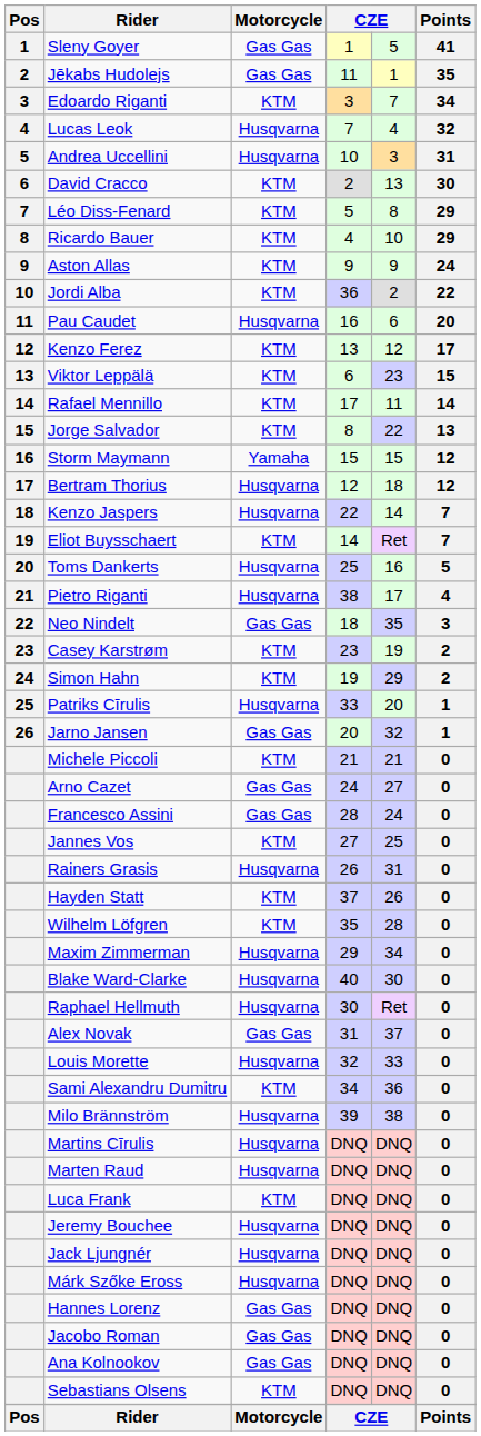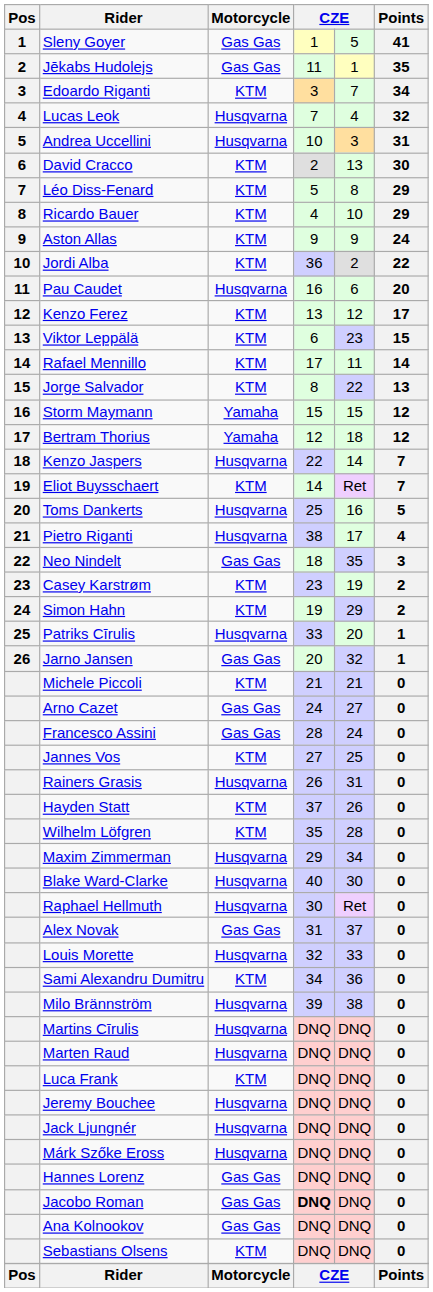 <table class="wikitable" style="font-size: 80%; text-align:center">
 <tr valign="top">
 <th valign="middle">Pos</th>
 <th valign="middle">Rider</th>
 <th valign="middle">Motorcycle</th>
 <th colspan=2><a href='#'>CZE</a><br></th>
 <th valign="middle">Points</th>
 </tr>
 <tr>
 <th>1</th>
 <td align=left> <a href='#'>Sleny Goyer</a></td>
 <td><a href='#'>Gas Gas</a></td>
 <td style="background:#ffffbf;">1</td>
 <td style="background:#dfffdf;">5</td>
 <th>41</th>
 </tr>
 <tr>
 <th>2</th>
 <td align=left> <a href='#'>Jēkabs Hudolejs</a></td>
 <td><a href='#'>Gas Gas</a></td>
 <td style="background:#dfffdf;">11</td>
 <td style="background:#ffffbf;">1</td>
 <th>35</th>
 </tr>
 <tr>
 <th>3</th>
 <td align=left> <a href='#'>Edoardo Riganti</a></td>
 <td><a href='#'>KTM</a></td>
 <td style="background:#ffdf9f;">3</td>
 <td style="background:#dfffdf;">7</td>
 <th>34</th>
 </tr>
 <tr>
 <th>4</th>
 <td align=left> <a href='#'>Lucas Leok</a></td>
 <td><a href='#'>Husqvarna</a></td>
 <td style="background:#dfffdf;">7</td>
 <td style="background:#dfffdf;">4</td>
 <th>32</th>
 </tr>
 <tr>
 <th>5</th>
 <td align=left> <a href='#'>Andrea Uccellini</a></td>
 <td><a href='#'>Husqvarna</a></td>
 <td style="background:#dfffdf;">10</td>
 <td style="background:#ffdf9f;">3</td>
 <th>31</th>
 </tr>
 <tr>
 <th>6</th>
 <td align=left> <a href='#'>David Cracco</a></td>
 <td><a href='#'>KTM</a></td>
 <td style="background:#dfdfdf;">2</td>
 <td style="background:#dfffdf;">13</td>
 <th>30</th>
 </tr>
 <tr>
 <th>7</th>
 <td align=left> <a href='#'>Léo Diss-Fenard</a></td>
 <td><a href='#'>KTM</a></td>
 <td style="background:#dfffdf;">5</td>
 <td style="background:#dfffdf;">8</td>
 <th>29</th>
 </tr>
 <tr>
 <th>8</th>
 <td align=left> <a href='#'>Ricardo Bauer</a></td>
 <td><a href='#'>KTM</a></td>
 <td style="background:#dfffdf;">4</td>
 <td style="background:#dfffdf;">10</td>
 <th>29</th>
 </tr>
 <tr>
 <th>9</th>
 <td align=left> <a href='#'>Aston Allas</a></td>
 <td><a href='#'>KTM</a></td>
 <td style="background:#dfffdf;">9</td>
 <td style="background:#dfffdf;">9</td>
 <th>24</th>
 </tr>
 <tr>
 <th>10</th>
 <td align=left> <a href='#'>Jordi Alba</a></td>
 <td><a href='#'>KTM</a></td>
 <td style="background:#cfcfff;">36</td>
 <td style="background:#dfdfdf;">2</td>
 <th>22</th>
 </tr>
 <tr>
 <th>11</th>
 <td align=left> <a href='#'>Pau Caudet</a></td>
 <td><a href='#'>Husqvarna</a></td>
 <td style="background:#dfffdf;">16</td>
 <td style="background:#dfffdf;">6</td>
 <th>20</th>
 </tr>
 <tr>
 <th>12</th>
 <td align=left> <a href='#'>Kenzo Ferez</a></td>
 <td><a href='#'>KTM</a></td>
 <td style="background:#dfffdf;">13</td>
 <td style="background:#dfffdf;">12</td>
 <th>17</th>
 </tr>
 <tr>
 <th>13</th>
 <td align=left> <a href='#'>Viktor Leppälä</a></td>
 <td><a href='#'>KTM</a></td>
 <td style="background:#dfffdf;">6</td>
 <td style="background:#cfcfff;">23</td>
 <th>15</th>
 </tr>
 <tr>
 <th>14</th>
 <td align=left> <a href='#'>Rafael Mennillo</a></td>
 <td><a href='#'>KTM</a></td>
 <td style="background:#dfffdf;">17</td>
 <td style="background:#dfffdf;">11</td>
 <th>14</th>
 </tr>
 <tr>
 <th>15</th>
 <td align=left> <a href='#'>Jorge Salvador</a></td>
 <td><a href='#'>KTM</a></td>
 <td style="background:#dfffdf;">8</td>
 <td style="background:#cfcfff;">22</td>
 <th>13</th>
 </tr>
 <tr>
 <th>16</th>
 <td align=left> <a href='#'>Storm Maymann</a></td>
 <td><a href='#'>Yamaha</a></td>
 <td style="background:#dfffdf;">15</td>
 <td style="background:#dfffdf;">15</td>
 <th>12</th>
 </tr>
 <tr>
 <th>17</th>
 <td align=left> <a href='#'>Bertram Thorius</a></td>
-<td><a href='#'>Husqvarna</a></td>
+<td><a href='#'>Yamaha</a></td>
 <td style="background:#dfffdf;">12</td>
 <td style="background:#dfffdf;">18</td>
 <th>12</th>
 </tr>
 <tr>
 <th>18</th>
 <td align=left> <a href='#'>Kenzo Jaspers</a></td>
 <td><a href='#'>Husqvarna</a></td>
 <td style="background:#cfcfff;">22</td>
 <td style="background:#dfffdf;">14</td>
 <th>7</th>
 </tr>
 <tr>
 <th>19</th>
 <td align=left> <a href='#'>Eliot Buysschaert</a></td>
 <td><a href='#'>KTM</a></td>
 <td style="background:#dfffdf;">14</td>
 <td style="background:#efcfff;">Ret</td>
 <th>7</th>
 </tr>
 <tr>
 <th>20</th>
 <td align=left> <a href='#'>Toms Dankerts</a></td>
 <td><a href='#'>Husqvarna</a></td>
 <td style="background:#cfcfff;">25</td>
 <td style="background:#dfffdf;">16</td>
 <th>5</th>
 </tr>
 <tr>
 <th>21</th>
 <td align=left> <a href='#'>Pietro Riganti</a></td>
 <td><a href='#'>Husqvarna</a></td>
 <td style="background:#cfcfff;">38</td>
 <td style="background:#dfffdf;">17</td>
 <th>4</th>
 </tr>
 <tr>
 <th>22</th>
 <td align=left> <a href='#'>Neo Nindelt</a></td>
 <td><a href='#'>Gas Gas</a></td>
 <td style="background:#dfffdf;">18</td>
 <td style="background:#cfcfff;">35</td>
 <th>3</th>
 </tr>
 <tr>
 <th>23</th>
 <td align=left> <a href='#'>Casey Karstrøm</a></td>
 <td><a href='#'>KTM</a></td>
 <td style="background:#cfcfff;">23</td>
 <td style="background:#dfffdf;">19</td>
 <th>2</th>
 </tr>
 <tr>
 <th>24</th>
 <td align=left> <a href='#'>Simon Hahn</a></td>
 <td><a href='#'>KTM</a></td>
 <td style="background:#dfffdf;">19</td>
 <td style="background:#cfcfff;">29</td>
 <th>2</th>
 </tr>
 <tr>
 <th>25</th>
 <td align=left> <a href='#'>Patriks Cīrulis</a></td>
 <td><a href='#'>Husqvarna</a></td>
 <td style="background:#cfcfff;">33</td>
 <td style="background:#dfffdf;">20</td>
 <th>1</th>
 </tr>
 <tr>
 <th>26</th>
 <td align=left> <a href='#'>Jarno Jansen</a></td>
 <td><a href='#'>Gas Gas</a></td>
 <td style="background:#dfffdf;">20</td>
 <td style="background:#cfcfff;">32</td>
 <th>1</th>
 </tr>
 <tr>
 <th></th>
 <td align=left> <a href='#'>Michele Piccoli</a></td>
 <td><a href='#'>KTM</a></td>
 <td style="background:#cfcfff;">21</td>
 <td style="background:#cfcfff;">21</td>
 <th>0</th>
 </tr>
 <tr>
 <th></th>
 <td align=left> <a href='#'>Arno Cazet</a></td>
 <td><a href='#'>Gas Gas</a></td>
 <td style="background:#cfcfff;">24</td>
 <td style="background:#cfcfff;">27</td>
 <th>0</th>
 </tr>
 <tr>
 <th></th>
 <td align=left> <a href='#'>Francesco Assini</a></td>
 <td><a href='#'>Gas Gas</a></td>
 <td style="background:#cfcfff;">28</td>
 <td style="background:#cfcfff;">24</td>
 <th>0</th>
 </tr>
 <tr>
 <th></th>
 <td align=left> <a href='#'>Jannes Vos</a></td>
 <td><a href='#'>KTM</a></td>
 <td style="background:#cfcfff;">27</td>
 <td style="background:#cfcfff;">25</td>
 <th>0</th>
 </tr>
 <tr>
 <th></th>
 <td align=left> <a href='#'>Rainers Grasis</a></td>
 <td><a href='#'>Husqvarna</a></td>
 <td style="background:#cfcfff;">26</td>
 <td style="background:#cfcfff;">31</td>
 <th>0</th>
 </tr>
 <tr>
 <th></th>
 <td align=left> <a href='#'>Hayden Statt</a></td>
 <td><a href='#'>KTM</a></td>
 <td style="background:#cfcfff;">37</td>
 <td style="background:#cfcfff;">26</td>
 <th>0</th>
 </tr>
 <tr>
 <th></th>
 <td align=left> <a href='#'>Wilhelm Löfgren</a></td>
 <td><a href='#'>KTM</a></td>
 <td style="background:#cfcfff;">35</td>
 <td style="background:#cfcfff;">28</td>
 <th>0</th>
 </tr>
 <tr>
 <th></th>
 <td align=left> <a href='#'>Maxim Zimmerman</a></td>
 <td><a href='#'>Husqvarna</a></td>
 <td style="background:#cfcfff;">29</td>
 <td style="background:#cfcfff;">34</td>
 <th>0</th>
 </tr>
 <tr>
 <th></th>
 <td align=left> <a href='#'>Blake Ward-Clarke</a></td>
 <td><a href='#'>Husqvarna</a></td>
 <td style="background:#cfcfff;">40</td>
 <td style="background:#cfcfff;">30</td>
 <th>0</th>
 </tr>
 <tr>
 <th></th>
 <td align=left> <a href='#'>Raphael Hellmuth</a></td>
 <td><a href='#'>Husqvarna</a></td>
 <td style="background:#cfcfff;">30</td>
 <td style="background:#efcfff;">Ret</td>
 <th>0</th>
 </tr>
 <tr>
 <th></th>
 <td align=left> <a href='#'>Alex Novak</a></td>
 <td><a href='#'>Gas Gas</a></td>
 <td style="background:#cfcfff;">31</td>
 <td style="background:#cfcfff;">37</td>
 <th>0</th>
 </tr>
 <tr>
 <th></th>
 <td align=left> <a href='#'>Louis Morette</a></td>
 <td><a href='#'>Husqvarna</a></td>
 <td style="background:#cfcfff;">32</td>
 <td style="background:#cfcfff;">33</td>
 <th>0</th>
 </tr>
 <tr>
 <th></th>
 <td align=left> <a href='#'>Sami Alexandru Dumitru</a></td>
 <td><a href='#'>KTM</a></td>
 <td style="background:#cfcfff;">34</td>
 <td style="background:#cfcfff;">36</td>
 <th>0</th>
 </tr>
 <tr>
 <th></th>
 <td align=left> <a href='#'>Milo Brännström</a></td>
 <td><a href='#'>Husqvarna</a></td>
 <td style="background:#cfcfff;">39</td>
 <td style="background:#cfcfff;">38</td>
 <th>0</th>
 </tr>
 <tr>
 <th></th>
 <td align=left> <a href='#'>Martins Cīrulis</a></td>
 <td><a href='#'>Husqvarna</a></td>
 <td style="background:#ffcfcf;">DNQ</td>
 <td style="background:#ffcfcf;">DNQ</td>
 <th>0</th>
 </tr>
 <tr>
 <th></th>
 <td align=left> <a href='#'>Marten Raud</a></td>
 <td><a href='#'>Husqvarna</a></td>
 <td style="background:#ffcfcf;">DNQ</td>
 <td style="background:#ffcfcf;">DNQ</td>
 <th>0</th>
 </tr>
 <tr>
 <th></th>
 <td align=left> <a href='#'>Luca Frank</a></td>
 <td><a href='#'>KTM</a></td>
 <td style="background:#ffcfcf;">DNQ</td>
 <td style="background:#ffcfcf;">DNQ</td>
 <th>0</th>
 </tr>
 <tr>
 <th></th>
 <td align=left> <a href='#'>Jeremy Bouchee</a></td>
 <td><a href='#'>Husqvarna</a></td>
 <td style="background:#ffcfcf;">DNQ</td>
 <td style="background:#ffcfcf;">DNQ</td>
 <th>0</th>
 </tr>
 <tr>
 <th></th>
 <td align=left> <a href='#'>Jack Ljungnér</a></td>
 <td><a href='#'>Husqvarna</a></td>
 <td style="background:#ffcfcf;">DNQ</td>
 <td style="background:#ffcfcf;">DNQ</td>
 <th>0</th>
 </tr>
 <tr>
 <th></th>
 <td align=left> <a href='#'>Márk Szőke Eross</a></td>
 <td><a href='#'>Husqvarna</a></td>
 <td style="background:#ffcfcf;">DNQ</td>
 <td style="background:#ffcfcf;">DNQ</td>
 <th>0</th>
 </tr>
 <tr>
 <th></th>
 <td align=left> <a href='#'>Hannes Lorenz</a></td>
 <td><a href='#'>Gas Gas</a></td>
 <td style="background:#ffcfcf;">DNQ</td>
 <td style="background:#ffcfcf;">DNQ</td>
 <th>0</th>
 </tr>
 <tr>
 <th></th>
 <td align=left> <a href='#'>Jacobo Roman</a></td>
 <td><a href='#'>Gas Gas</a></td>
-<td style="background:#ffcfcf;">DNQ</td>
+<td style="background:#ffcfcf;"><strong>DNQ</strong></td>
 <td style="background:#ffcfcf;">DNQ</td>
 <th>0</th>
 </tr>
 <tr>
 <th></th>
 <td align=left> <a href='#'>Ana Kolnookov</a></td>
 <td><a href='#'>Gas Gas</a></td>
 <td style="background:#ffcfcf;">DNQ</td>
 <td style="background:#ffcfcf;">DNQ</td>
 <th>0</th>
 </tr>
 <tr>
 <th></th>
 <td align=left> <a href='#'>Sebastians Olsens</a></td>
 <td><a href='#'>KTM</a></td>
 <td style="background:#ffcfcf;">DNQ</td>
 <td style="background:#ffcfcf;">DNQ</td>
 <th>0</th>
 </tr>
 <tr>
 </tr>
 <tr valign="top">
 <th valign="middle">Pos</th>
 <th valign="middle">Rider</th>
 <th valign="middle">Motorcycle</th>
 <th colspan=2><a href='#'>CZE</a><br></th>
 <th valign="middle">Points</th>
 </tr>
 </table>
